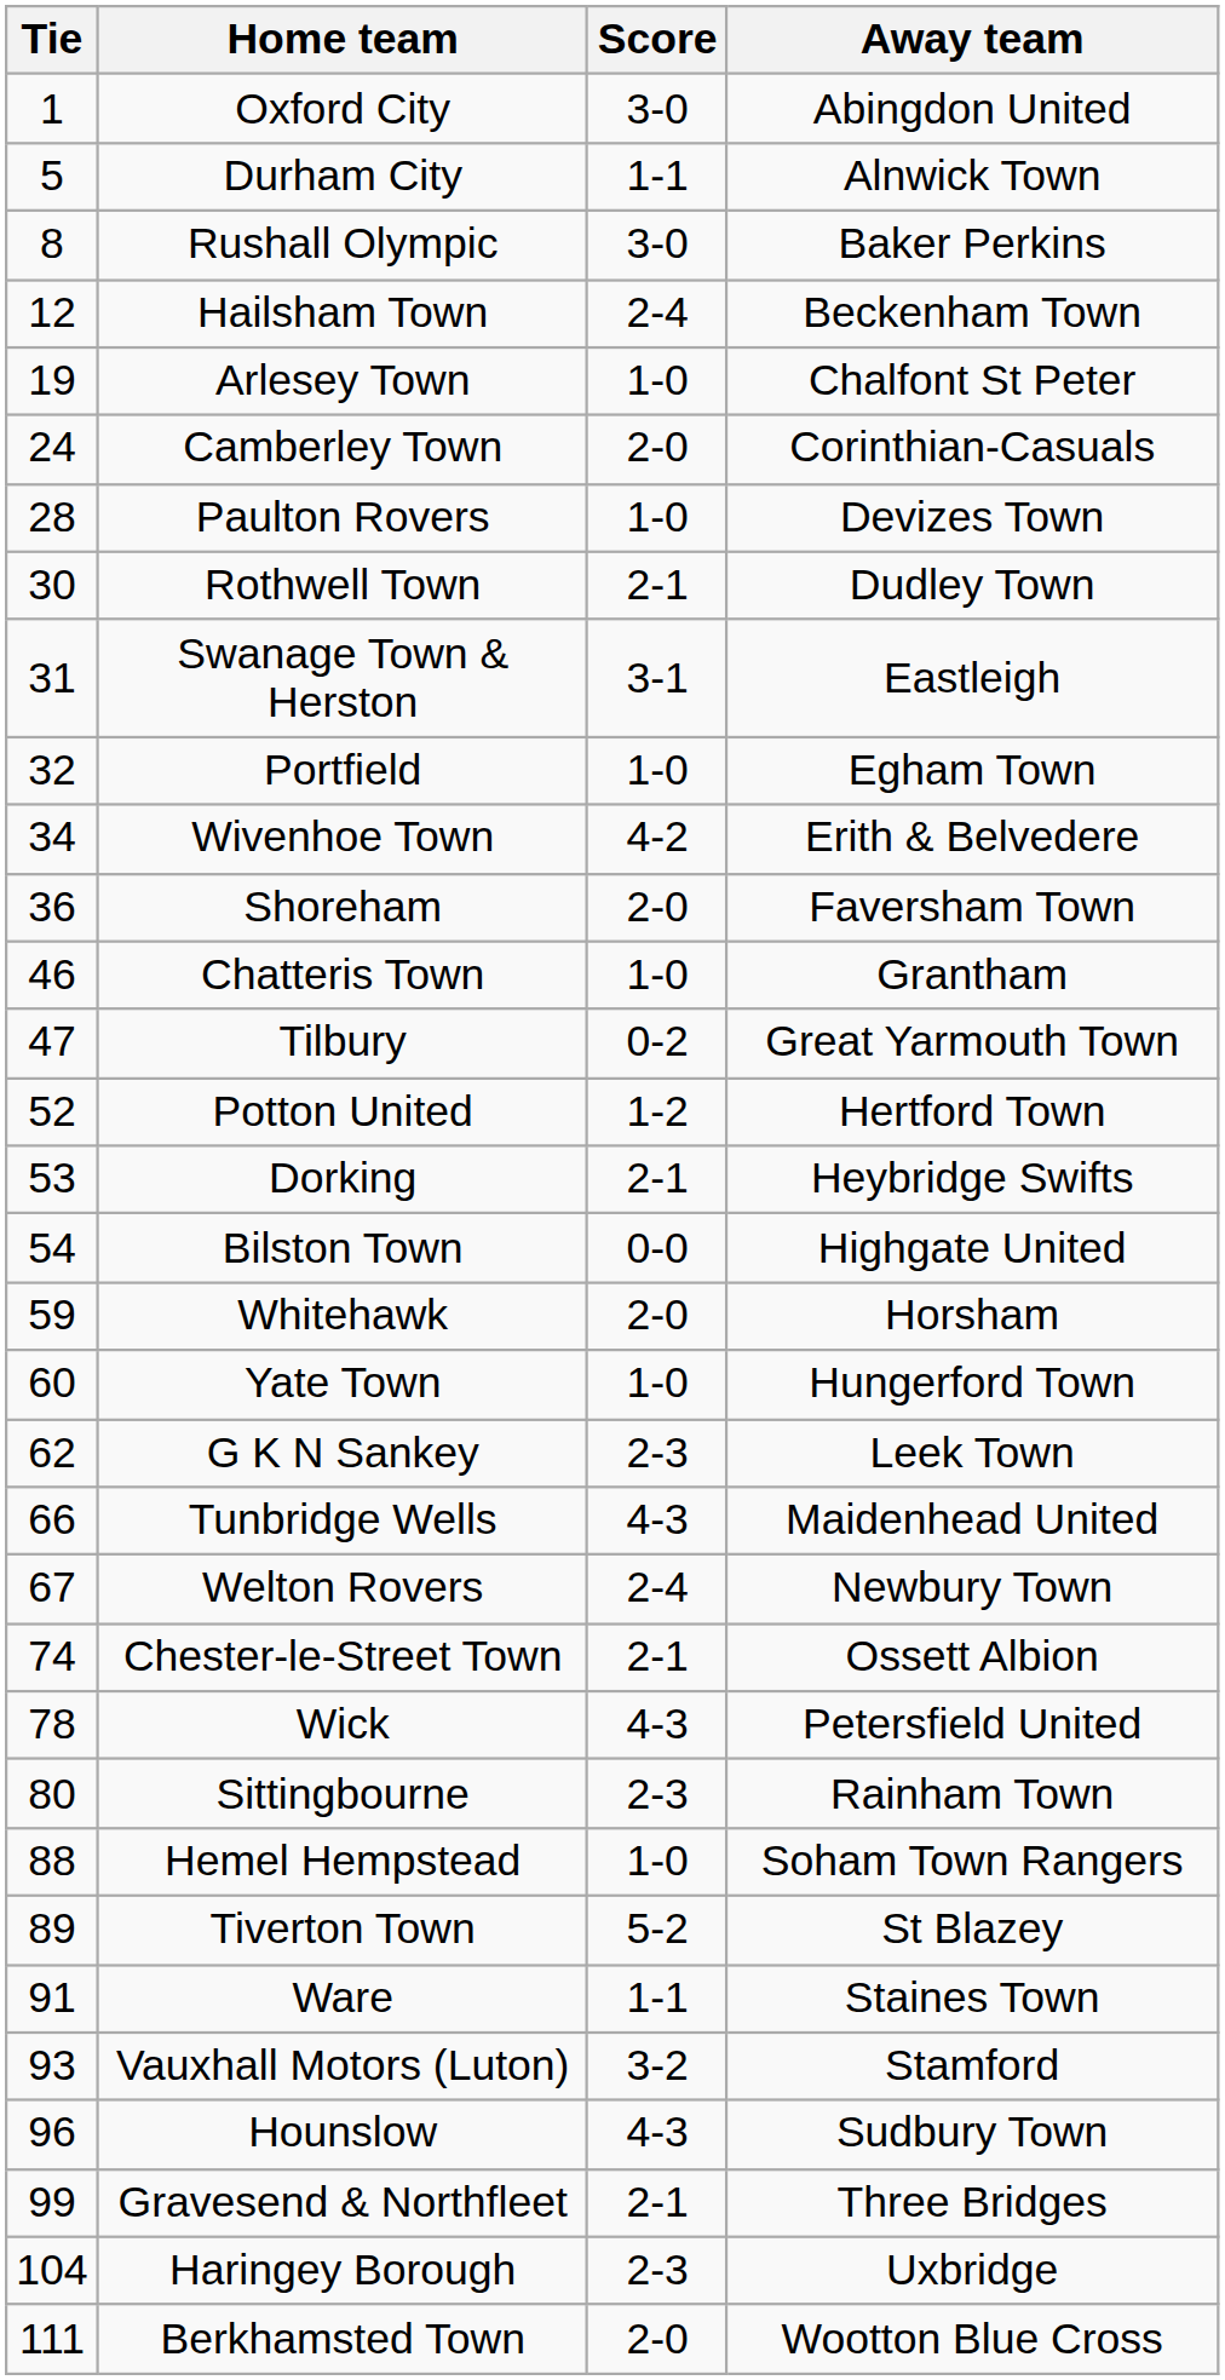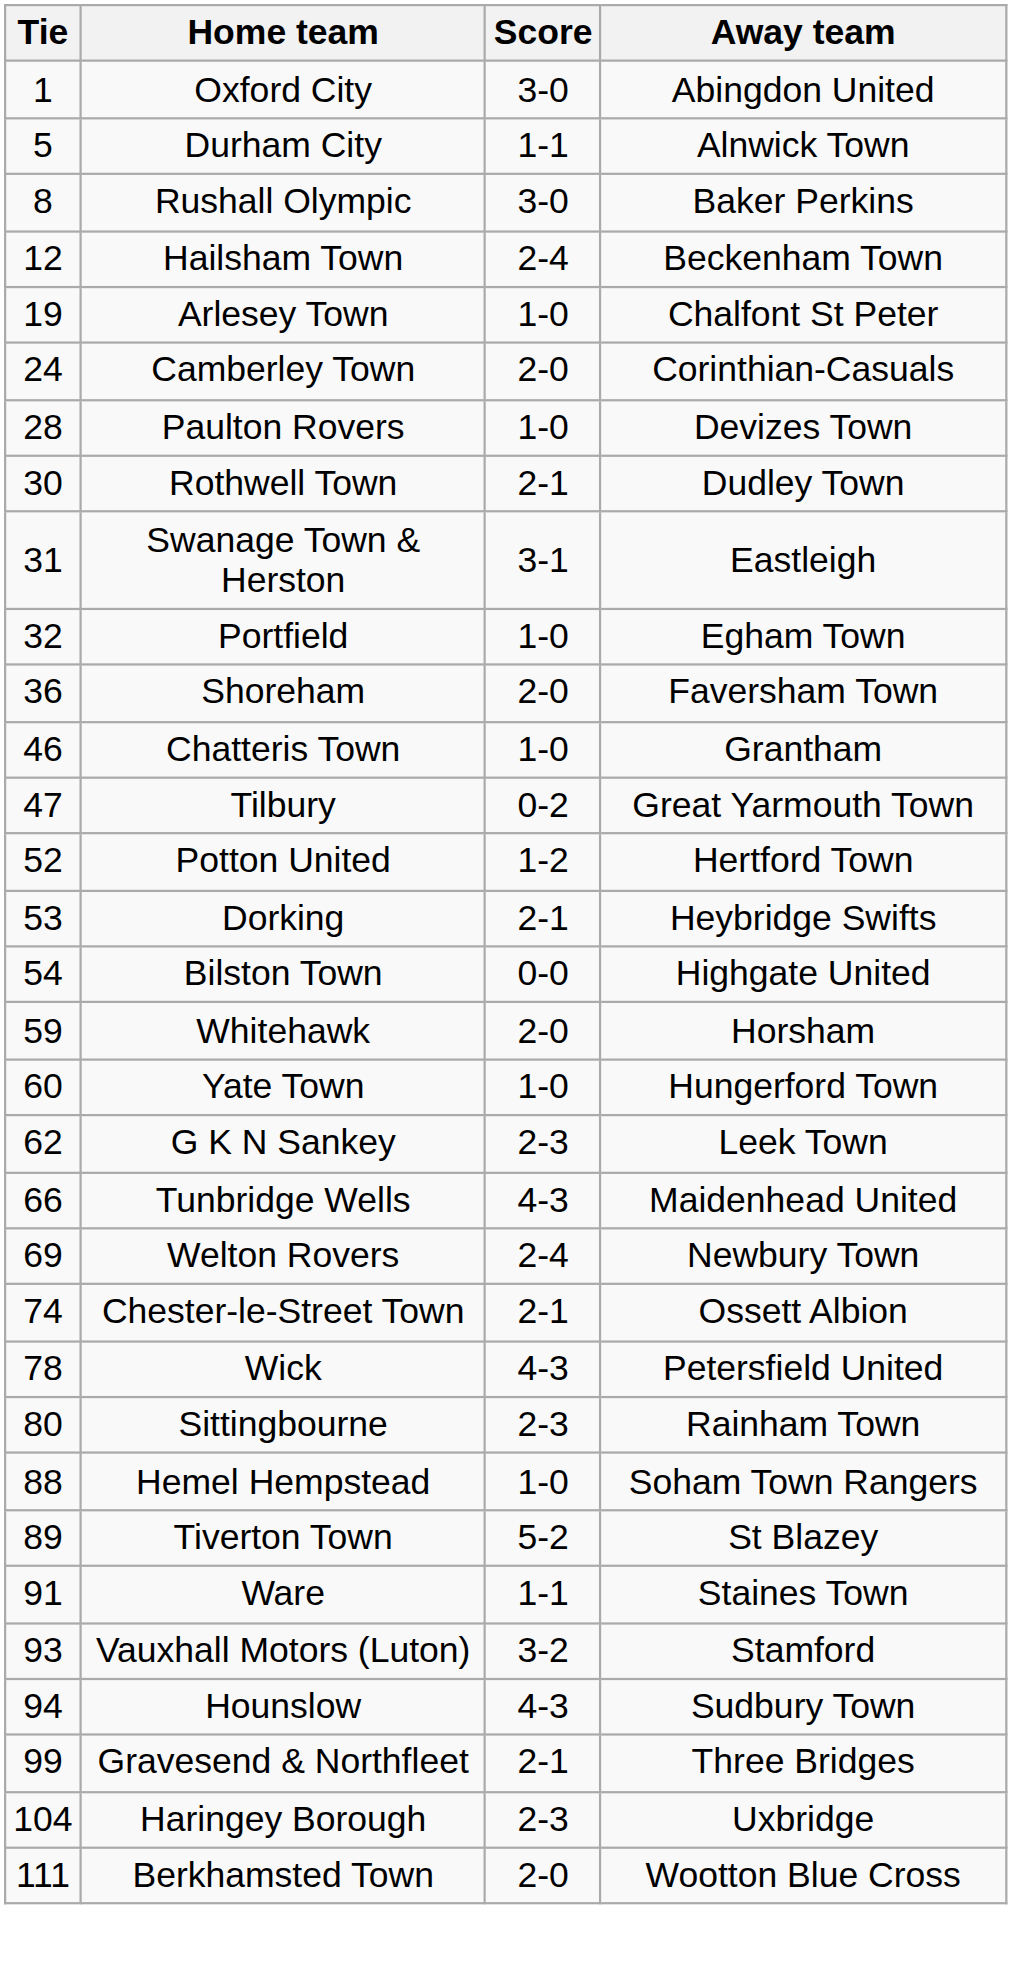 <table class="wikitable" style="text-align:center;">
 <tr>
 <th width=20>Tie</th>
 <th width=175>Home team</th>
 <th width=20>Score</th>
 <th width=175>Away team</th>
 </tr>
 <tr>
 <td>1</td>
 <td>Oxford City</td>
 <td>3-0</td>
 <td>Abingdon United</td>
 </tr>
 <tr>
 <td>5</td>
 <td>Durham City</td>
 <td>1-1</td>
 <td>Alnwick Town</td>
 </tr>
 <tr>
 <td>8</td>
 <td>Rushall Olympic</td>
 <td>3-0</td>
 <td>Baker Perkins</td>
 </tr>
 <tr>
 <td>12</td>
 <td>Hailsham Town</td>
 <td>2-4</td>
 <td>Beckenham Town</td>
 </tr>
 <tr>
 <td>19</td>
 <td>Arlesey Town</td>
 <td>1-0</td>
 <td>Chalfont St Peter</td>
 </tr>
 <tr>
 <td>24</td>
 <td>Camberley Town</td>
 <td>2-0</td>
 <td>Corinthian-Casuals</td>
 </tr>
 <tr>
 <td>28</td>
 <td>Paulton Rovers</td>
 <td>1-0</td>
 <td>Devizes Town</td>
 </tr>
 <tr>
 <td>30</td>
 <td>Rothwell Town</td>
 <td>2-1</td>
 <td>Dudley Town</td>
 </tr>
 <tr>
 <td>31</td>
 <td>Swanage Town & Herston</td>
 <td>3-1</td>
 <td>Eastleigh</td>
 </tr>
 <tr>
 <td>32</td>
 <td>Portfield</td>
 <td>1-0</td>
 <td>Egham Town</td>
 </tr>
 <tr>
-<td>34</td>
-<td>Wivenhoe Town</td>
-<td>4-2</td>
-<td>Erith & Belvedere</td>
-</tr>
-<tr>
 <td>36</td>
 <td>Shoreham</td>
 <td>2-0</td>
 <td>Faversham Town</td>
 </tr>
 <tr>
 <td>46</td>
 <td>Chatteris Town</td>
 <td>1-0</td>
 <td>Grantham</td>
 </tr>
 <tr>
 <td>47</td>
 <td>Tilbury</td>
 <td>0-2</td>
 <td>Great Yarmouth Town</td>
 </tr>
 <tr>
 <td>52</td>
 <td>Potton United</td>
 <td>1-2</td>
 <td>Hertford Town</td>
 </tr>
 <tr>
 <td>53</td>
 <td>Dorking</td>
 <td>2-1</td>
 <td>Heybridge Swifts</td>
 </tr>
 <tr>
 <td>54</td>
 <td>Bilston Town</td>
 <td>0-0</td>
 <td>Highgate United</td>
 </tr>
 <tr>
 <td>59</td>
 <td>Whitehawk</td>
 <td>2-0</td>
 <td>Horsham</td>
 </tr>
 <tr>
 <td>60</td>
 <td>Yate Town</td>
 <td>1-0</td>
 <td>Hungerford Town</td>
 </tr>
 <tr>
 <td>62</td>
 <td>G K N Sankey</td>
 <td>2-3</td>
 <td>Leek Town</td>
 </tr>
 <tr>
 <td>66</td>
 <td>Tunbridge Wells</td>
 <td>4-3</td>
 <td>Maidenhead United</td>
 </tr>
 <tr>
-<td>67</td>
+<td>69</td>
 <td>Welton Rovers</td>
 <td>2-4</td>
 <td>Newbury Town</td>
 </tr>
 <tr>
 <td>74</td>
 <td>Chester-le-Street Town</td>
 <td>2-1</td>
 <td>Ossett Albion</td>
 </tr>
 <tr>
 <td>78</td>
 <td>Wick</td>
 <td>4-3</td>
 <td>Petersfield United</td>
 </tr>
 <tr>
 <td>80</td>
 <td>Sittingbourne</td>
 <td>2-3</td>
 <td>Rainham Town</td>
 </tr>
 <tr>
 <td>88</td>
 <td>Hemel Hempstead</td>
 <td>1-0</td>
 <td>Soham Town Rangers</td>
 </tr>
 <tr>
 <td>89</td>
 <td>Tiverton Town</td>
 <td>5-2</td>
 <td>St Blazey</td>
 </tr>
 <tr>
 <td>91</td>
 <td>Ware</td>
 <td>1-1</td>
 <td>Staines Town</td>
 </tr>
 <tr>
 <td>93</td>
 <td>Vauxhall Motors (Luton)</td>
 <td>3-2</td>
 <td>Stamford</td>
 </tr>
 <tr>
-<td>96</td>
+<td>94</td>
 <td>Hounslow</td>
 <td>4-3</td>
 <td>Sudbury Town</td>
 </tr>
 <tr>
 <td>99</td>
 <td>Gravesend & Northfleet</td>
 <td>2-1</td>
 <td>Three Bridges</td>
 </tr>
 <tr>
 <td>104</td>
 <td>Haringey Borough</td>
 <td>2-3</td>
 <td>Uxbridge</td>
 </tr>
 <tr>
 <td>111</td>
 <td>Berkhamsted Town</td>
 <td>2-0</td>
 <td>Wootton Blue Cross</td>
 </tr>
 </table>
